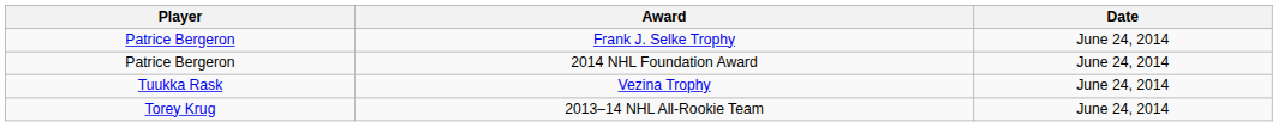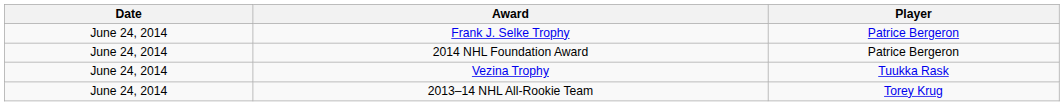 <table class="wikitable" style="width:70%;">
 <tr>
+<th>Date</th>
+<th>Award</th>
 <th>Player</th>
-<th>Award</th>
-<th>Date</th>
 </tr>
 <tr style="text-align:center;">
+<td>June 24, 2014</td>
+<td><a href='#'>Frank J. Selke Trophy</a></td>
 <td><a href='#'>Patrice Bergeron</a></td>
-<td><a href='#'>Frank J. Selke Trophy</a></td>
-<td>June 24, 2014</td>
 </tr>
 <tr style="text-align:center;">
+<td>June 24, 2014</td>
+<td>2014 NHL Foundation Award</td>
 <td>Patrice Bergeron</td>
-<td>2014 NHL Foundation Award</td>
-<td>June 24, 2014</td>
 </tr>
 <tr style="text-align:center;">
+<td>June 24, 2014</td>
+<td><a href='#'>Vezina Trophy</a></td>
 <td><a href='#'>Tuukka Rask</a></td>
-<td><a href='#'>Vezina Trophy</a></td>
-<td>June 24, 2014</td>
 </tr>
 <tr style="text-align:center;">
+<td>June 24, 2014</td>
+<td>2013–14 NHL All-Rookie Team</td>
 <td><a href='#'>Torey Krug</a></td>
-<td>2013–14 NHL All-Rookie Team</td>
-<td>June 24, 2014</td>
 </tr>
 </table>
